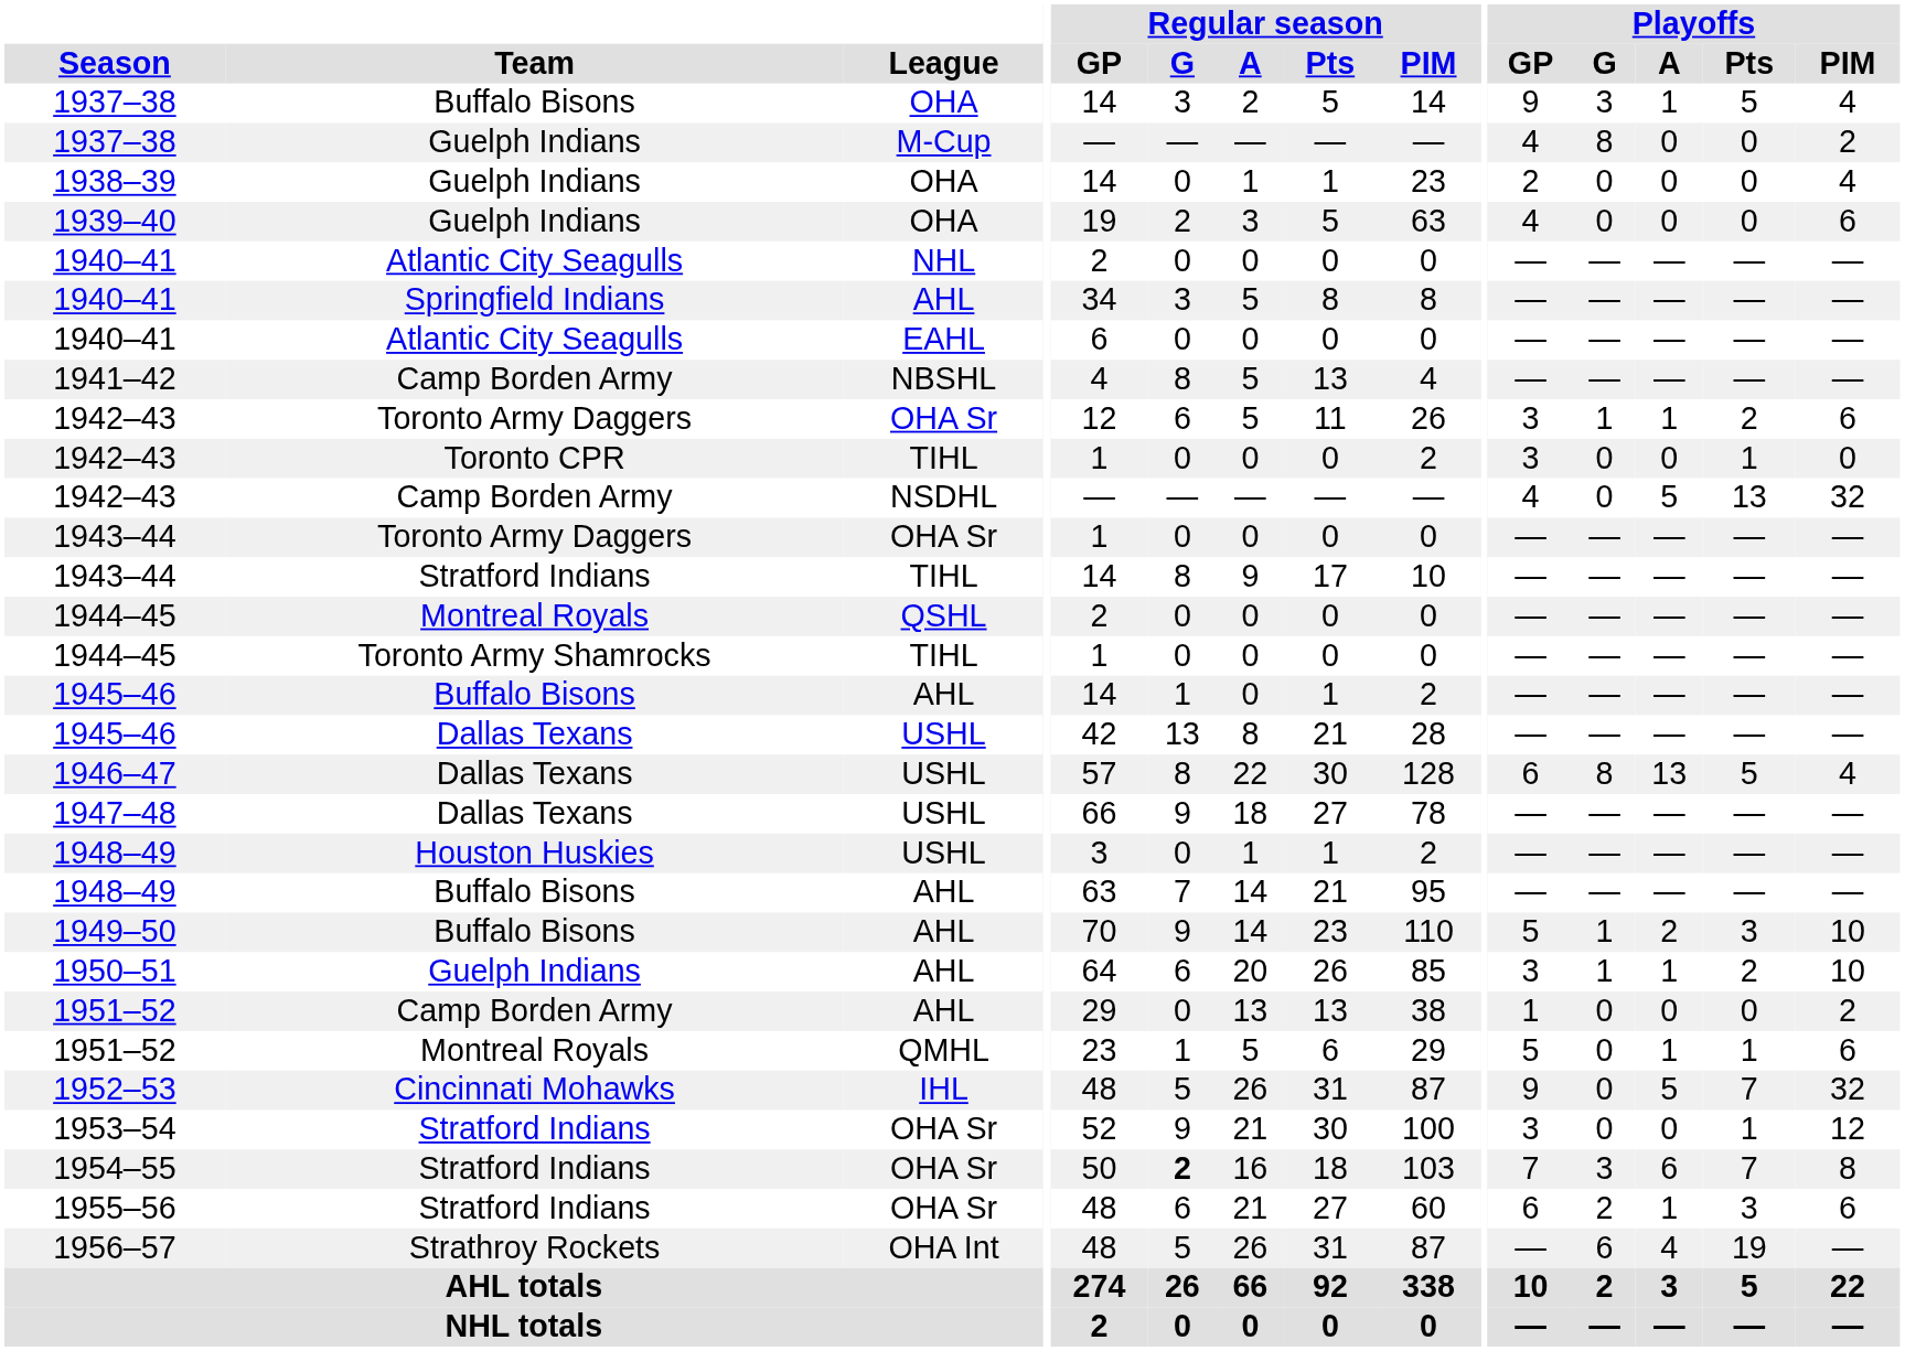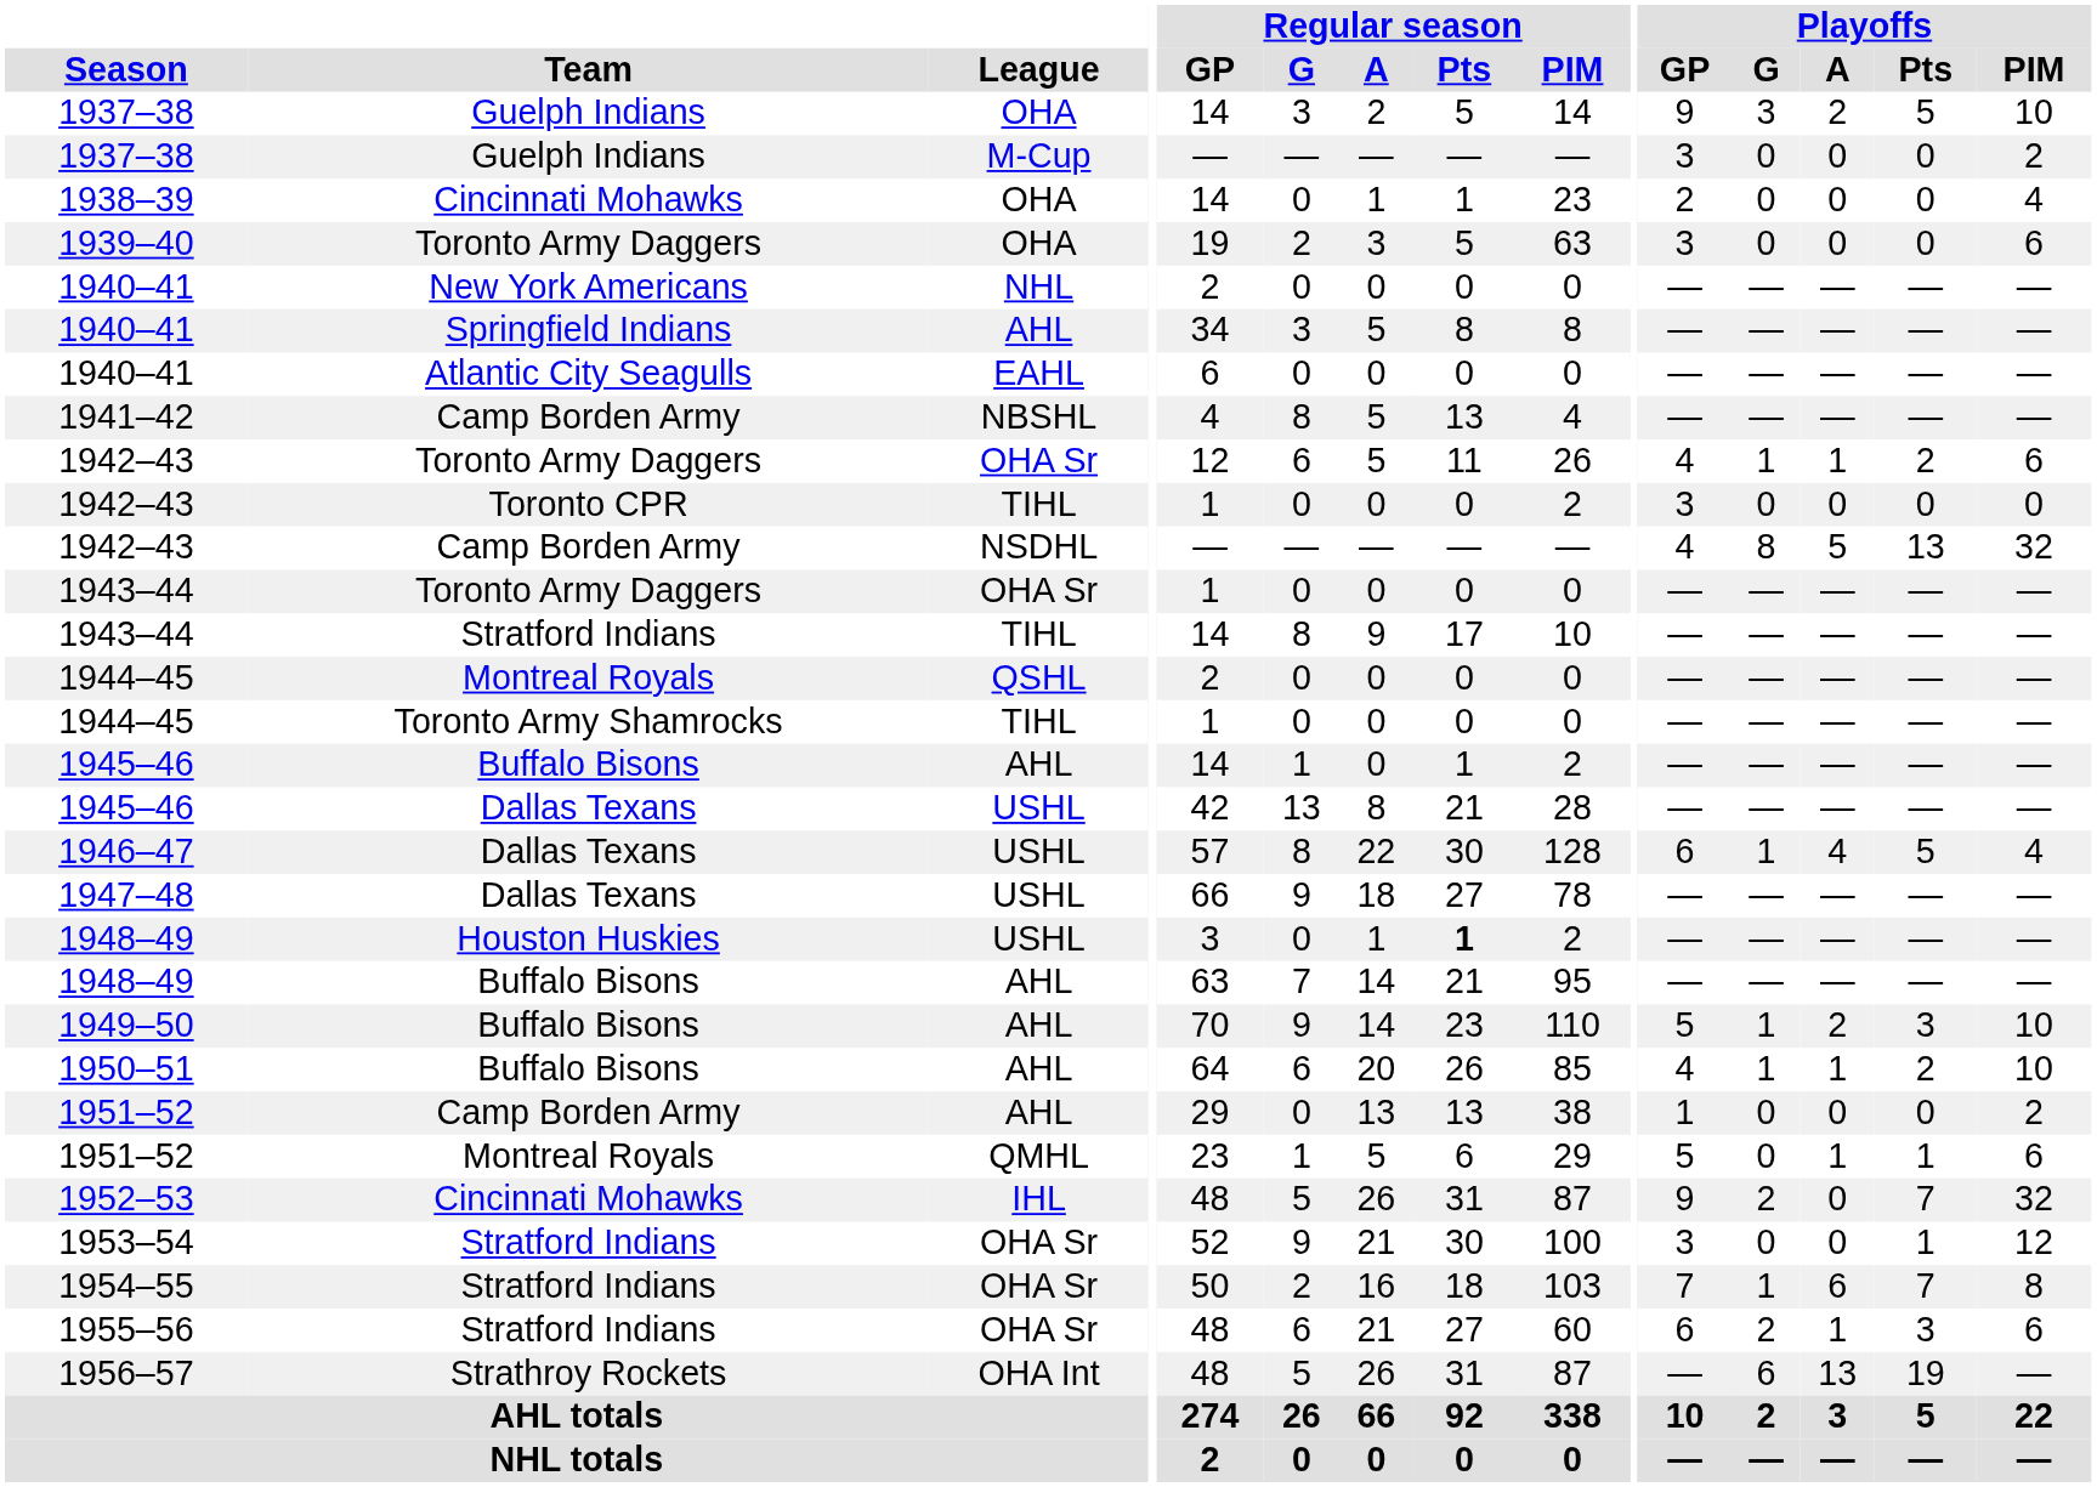 <table border="0" cellpadding="1" cellspacing="0" style="text-align:center; width:60em">
 <tr bgcolor="#e0e0e0">
 <th colspan="3" bgcolor="#ffffff"></th>
 <th rowspan="100" bgcolor="#ffffff"></th>
 <th colspan="5"><a href='#'>Regular season</a></th>
 <th rowspan="100" bgcolor="#ffffff"></th>
 <th colspan="5"><a href='#'>Playoffs</a></th>
 </tr>
 <tr bgcolor="#e0e0e0">
 <th><a href='#'>Season</a></th>
 <th>Team</th>
 <th>League</th>
 <th>GP</th>
 <th><a href='#'>G</a></th>
 <th><a href='#'>A</a></th>
 <th><a href='#'>Pts</a></th>
 <th><a href='#'>PIM</a></th>
 <th>GP</th>
 <th>G</th>
 <th>A</th>
 <th>Pts</th>
 <th>PIM</th>
 </tr>
 <tr>
 <td><a href='#'>1937–38</a></td>
-<td>Buffalo Bisons</td>
+<td><a href='#'>Guelph Indians</a></td>
 <td><a href='#'>OHA</a></td>
 <td>14</td>
 <td>3</td>
 <td>2</td>
 <td>5</td>
 <td>14</td>
 <td>9</td>
 <td>3</td>
-<td>1</td>
+<td>2</td>
 <td>5</td>
-<td>4</td>
+<td>10</td>
 </tr>
 <tr bgcolor="#f0f0f0">
 <td><a href='#'>1937–38</a></td>
 <td>Guelph Indians</td>
 <td><a href='#'>M-Cup</a></td>
 <td>—</td>
 <td>—</td>
 <td>—</td>
 <td>—</td>
 <td>—</td>
-<td>4</td>
-<td>8</td>
+<td>3</td>
+<td>0</td>
 <td>0</td>
 <td>0</td>
 <td>2</td>
 </tr>
 <tr>
 <td><a href='#'>1938–39</a></td>
-<td>Guelph Indians</td>
+<td><a href='#'>Cincinnati Mohawks</a></td>
 <td>OHA</td>
 <td>14</td>
 <td>0</td>
 <td>1</td>
 <td>1</td>
 <td>23</td>
 <td>2</td>
 <td>0</td>
 <td>0</td>
 <td>0</td>
 <td>4</td>
 </tr>
 <tr bgcolor="#f0f0f0">
 <td><a href='#'>1939–40</a></td>
-<td>Guelph Indians</td>
+<td>Toronto Army Daggers</td>
 <td>OHA</td>
 <td>19</td>
 <td>2</td>
 <td>3</td>
 <td>5</td>
 <td>63</td>
-<td>4</td>
+<td>3</td>
 <td>0</td>
 <td>0</td>
 <td>0</td>
 <td>6</td>
 </tr>
 <tr>
 <td><a href='#'>1940–41</a></td>
-<td><a href='#'>Atlantic City Seagulls</a></td>
+<td><a href='#'>New York Americans</a></td>
 <td><a href='#'>NHL</a></td>
 <td>2</td>
 <td>0</td>
 <td>0</td>
 <td>0</td>
 <td>0</td>
 <td>—</td>
 <td>—</td>
 <td>—</td>
 <td>—</td>
 <td>—</td>
 </tr>
 <tr bgcolor="#f0f0f0">
 <td><a href='#'>1940–41</a></td>
 <td><a href='#'>Springfield Indians</a></td>
 <td><a href='#'>AHL</a></td>
 <td>34</td>
 <td>3</td>
 <td>5</td>
 <td>8</td>
 <td>8</td>
 <td>—</td>
 <td>—</td>
 <td>—</td>
 <td>—</td>
 <td>—</td>
 </tr>
 <tr>
 <td>1940–41</td>
 <td><a href='#'>Atlantic City Seagulls</a></td>
 <td><a href='#'>EAHL</a></td>
 <td>6</td>
 <td>0</td>
 <td>0</td>
 <td>0</td>
 <td>0</td>
 <td>—</td>
 <td>—</td>
 <td>—</td>
 <td>—</td>
 <td>—</td>
 </tr>
 <tr bgcolor="#f0f0f0">
 <td>1941–42</td>
 <td>Camp Borden Army</td>
 <td>NBSHL</td>
 <td>4</td>
 <td>8</td>
 <td>5</td>
 <td>13</td>
 <td>4</td>
 <td>—</td>
 <td>—</td>
 <td>—</td>
 <td>—</td>
 <td>—</td>
 </tr>
 <tr>
 <td>1942–43</td>
 <td>Toronto Army Daggers</td>
 <td><a href='#'>OHA Sr</a></td>
 <td>12</td>
 <td>6</td>
 <td>5</td>
 <td>11</td>
 <td>26</td>
-<td>3</td>
+<td>4</td>
 <td>1</td>
 <td>1</td>
 <td>2</td>
 <td>6</td>
 </tr>
 <tr bgcolor="#f0f0f0">
 <td>1942–43</td>
 <td>Toronto CPR</td>
 <td>TIHL</td>
 <td>1</td>
 <td>0</td>
 <td>0</td>
 <td>0</td>
 <td>2</td>
 <td>3</td>
 <td>0</td>
 <td>0</td>
-<td>1</td>
+<td>0</td>
 <td>0</td>
 </tr>
 <tr>
 <td>1942–43</td>
 <td>Camp Borden Army</td>
 <td>NSDHL</td>
 <td>—</td>
 <td>—</td>
 <td>—</td>
 <td>—</td>
 <td>—</td>
 <td>4</td>
-<td>0</td>
+<td>8</td>
 <td>5</td>
 <td>13</td>
 <td>32</td>
 </tr>
 <tr bgcolor="#f0f0f0">
 <td>1943–44</td>
 <td>Toronto Army Daggers</td>
 <td>OHA Sr</td>
 <td>1</td>
 <td>0</td>
 <td>0</td>
 <td>0</td>
 <td>0</td>
 <td>—</td>
 <td>—</td>
 <td>—</td>
 <td>—</td>
 <td>—</td>
 </tr>
 <tr>
 <td>1943–44</td>
 <td>Stratford Indians</td>
 <td>TIHL</td>
 <td>14</td>
 <td>8</td>
 <td>9</td>
 <td>17</td>
 <td>10</td>
 <td>—</td>
 <td>—</td>
 <td>—</td>
 <td>—</td>
 <td>—</td>
 </tr>
 <tr bgcolor="#f0f0f0">
 <td>1944–45</td>
 <td><a href='#'>Montreal Royals</a></td>
 <td><a href='#'>QSHL</a></td>
 <td>2</td>
 <td>0</td>
 <td>0</td>
 <td>0</td>
 <td>0</td>
 <td>—</td>
 <td>—</td>
 <td>—</td>
 <td>—</td>
 <td>—</td>
 </tr>
 <tr>
 <td>1944–45</td>
 <td>Toronto Army Shamrocks</td>
 <td>TIHL</td>
 <td>1</td>
 <td>0</td>
 <td>0</td>
 <td>0</td>
 <td>0</td>
 <td>—</td>
 <td>—</td>
 <td>—</td>
 <td>—</td>
 <td>—</td>
 </tr>
 <tr bgcolor="#f0f0f0">
 <td><a href='#'>1945–46</a></td>
 <td><a href='#'>Buffalo Bisons</a></td>
 <td>AHL</td>
 <td>14</td>
 <td>1</td>
 <td>0</td>
 <td>1</td>
 <td>2</td>
 <td>—</td>
 <td>—</td>
 <td>—</td>
 <td>—</td>
 <td>—</td>
 </tr>
 <tr>
 <td><a href='#'>1945–46</a></td>
 <td><a href='#'>Dallas Texans</a></td>
 <td><a href='#'>USHL</a></td>
 <td>42</td>
 <td>13</td>
 <td>8</td>
 <td>21</td>
 <td>28</td>
 <td>—</td>
 <td>—</td>
 <td>—</td>
 <td>—</td>
 <td>—</td>
 </tr>
 <tr bgcolor="#f0f0f0">
 <td><a href='#'>1946–47</a></td>
 <td>Dallas Texans</td>
 <td>USHL</td>
 <td>57</td>
 <td>8</td>
 <td>22</td>
 <td>30</td>
 <td>128</td>
 <td>6</td>
-<td>8</td>
-<td>13</td>
+<td>1</td>
+<td>4</td>
 <td>5</td>
 <td>4</td>
 </tr>
 <tr>
 <td><a href='#'>1947–48</a></td>
 <td>Dallas Texans</td>
 <td>USHL</td>
 <td>66</td>
 <td>9</td>
 <td>18</td>
 <td>27</td>
 <td>78</td>
 <td>—</td>
 <td>—</td>
 <td>—</td>
 <td>—</td>
 <td>—</td>
 </tr>
 <tr bgcolor="#f0f0f0">
 <td><a href='#'>1948–49</a></td>
 <td><a href='#'>Houston Huskies</a></td>
 <td>USHL</td>
 <td>3</td>
 <td>0</td>
 <td>1</td>
-<td>1</td>
+<td><strong>1</strong></td>
 <td>2</td>
 <td>—</td>
 <td>—</td>
 <td>—</td>
 <td>—</td>
 <td>—</td>
 </tr>
 <tr>
 <td><a href='#'>1948–49</a></td>
 <td>Buffalo Bisons</td>
 <td>AHL</td>
 <td>63</td>
 <td>7</td>
 <td>14</td>
 <td>21</td>
 <td>95</td>
 <td>—</td>
 <td>—</td>
 <td>—</td>
 <td>—</td>
 <td>—</td>
 </tr>
 <tr bgcolor="#f0f0f0">
 <td><a href='#'>1949–50</a></td>
 <td>Buffalo Bisons</td>
 <td>AHL</td>
 <td>70</td>
 <td>9</td>
 <td>14</td>
 <td>23</td>
 <td>110</td>
 <td>5</td>
 <td>1</td>
 <td>2</td>
 <td>3</td>
 <td>10</td>
 </tr>
 <tr>
 <td><a href='#'>1950–51</a></td>
-<td><a href='#'>Guelph Indians</a></td>
+<td>Buffalo Bisons</td>
 <td>AHL</td>
 <td>64</td>
 <td>6</td>
 <td>20</td>
 <td>26</td>
 <td>85</td>
-<td>3</td>
+<td>4</td>
 <td>1</td>
 <td>1</td>
 <td>2</td>
 <td>10</td>
 </tr>
 <tr bgcolor="#f0f0f0">
 <td><a href='#'>1951–52</a></td>
 <td>Camp Borden Army</td>
 <td>AHL</td>
 <td>29</td>
 <td>0</td>
 <td>13</td>
 <td>13</td>
 <td>38</td>
 <td>1</td>
 <td>0</td>
 <td>0</td>
 <td>0</td>
 <td>2</td>
 </tr>
 <tr>
 <td>1951–52</td>
 <td>Montreal Royals</td>
 <td>QMHL</td>
 <td>23</td>
 <td>1</td>
 <td>5</td>
 <td>6</td>
 <td>29</td>
 <td>5</td>
 <td>0</td>
 <td>1</td>
 <td>1</td>
 <td>6</td>
 </tr>
 <tr bgcolor="#f0f0f0">
 <td><a href='#'>1952–53</a></td>
 <td><a href='#'>Cincinnati Mohawks</a></td>
 <td><a href='#'>IHL</a></td>
 <td>48</td>
 <td>5</td>
 <td>26</td>
 <td>31</td>
 <td>87</td>
 <td>9</td>
+<td>2</td>
 <td>0</td>
-<td>5</td>
 <td>7</td>
 <td>32</td>
 </tr>
 <tr>
 <td>1953–54</td>
 <td><a href='#'>Stratford Indians</a></td>
 <td>OHA Sr</td>
 <td>52</td>
 <td>9</td>
 <td>21</td>
 <td>30</td>
 <td>100</td>
 <td>3</td>
 <td>0</td>
 <td>0</td>
 <td>1</td>
 <td>12</td>
 </tr>
 <tr bgcolor="#f0f0f0">
 <td>1954–55</td>
 <td>Stratford Indians</td>
 <td>OHA Sr</td>
 <td>50</td>
-<td><strong>2</strong></td>
+<td>2</td>
 <td>16</td>
 <td>18</td>
 <td>103</td>
 <td>7</td>
-<td>3</td>
+<td>1</td>
 <td>6</td>
 <td>7</td>
 <td>8</td>
 </tr>
 <tr>
 <td>1955–56</td>
 <td>Stratford Indians</td>
 <td>OHA Sr</td>
 <td>48</td>
 <td>6</td>
 <td>21</td>
 <td>27</td>
 <td>60</td>
 <td>6</td>
 <td>2</td>
 <td>1</td>
 <td>3</td>
 <td>6</td>
 </tr>
 <tr bgcolor="#f0f0f0">
 <td>1956–57</td>
 <td>Strathroy Rockets</td>
 <td>OHA Int</td>
 <td>48</td>
 <td>5</td>
 <td>26</td>
 <td>31</td>
 <td>87</td>
 <td>—</td>
 <td>6</td>
-<td>4</td>
+<td>13</td>
 <td>19</td>
 <td>—</td>
 </tr>
 <tr bgcolor="#e0e0e0">
 <th colspan="3">AHL totals</th>
 <th>274</th>
 <th>26</th>
 <th>66</th>
 <th>92</th>
 <th>338</th>
 <th>10</th>
 <th>2</th>
 <th>3</th>
 <th>5</th>
 <th>22</th>
 </tr>
 <tr bgcolor="#e0e0e0">
 <th colspan="3">NHL totals</th>
 <th>2</th>
 <th>0</th>
 <th>0</th>
 <th>0</th>
 <th>0</th>
 <th>—</th>
 <th>—</th>
 <th>—</th>
 <th>—</th>
 <th>—</th>
 </tr>
 </table>
